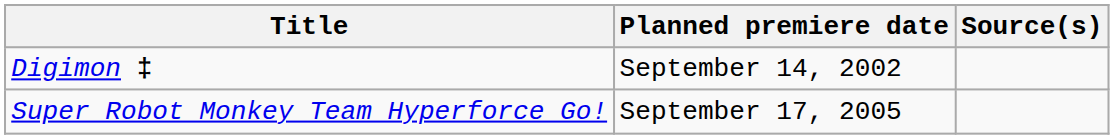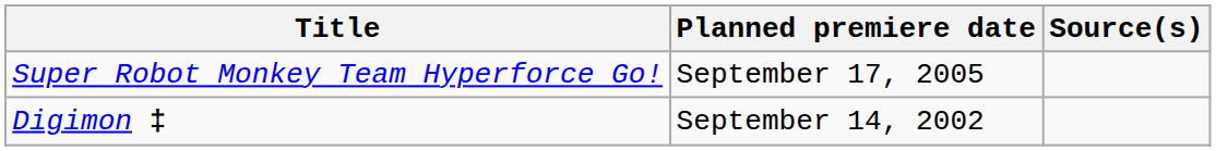 <table class="wikitable sortable">
 <tr>
 <th>Title</th>
 <th>Planned premiere date</th>
 <th>Source(s)</th>
 </tr>
 <tr>
+<td><em><a href='#'>Super Robot Monkey Team Hyperforce Go!</a></em></td>
+<td>September 17, 2005</td>
+<td></td>
+</tr>
+<tr>
 <td><em><a href='#'>Digimon</a></em> <strong>‡</strong></td>
 <td>September 14, 2002</td>
 <td></td>
 </tr>
-<tr>
-<td><em><a href='#'>Super Robot Monkey Team Hyperforce Go!</a></em></td>
-<td>September 17, 2005</td>
-<td></td>
-</tr>
 </table>
